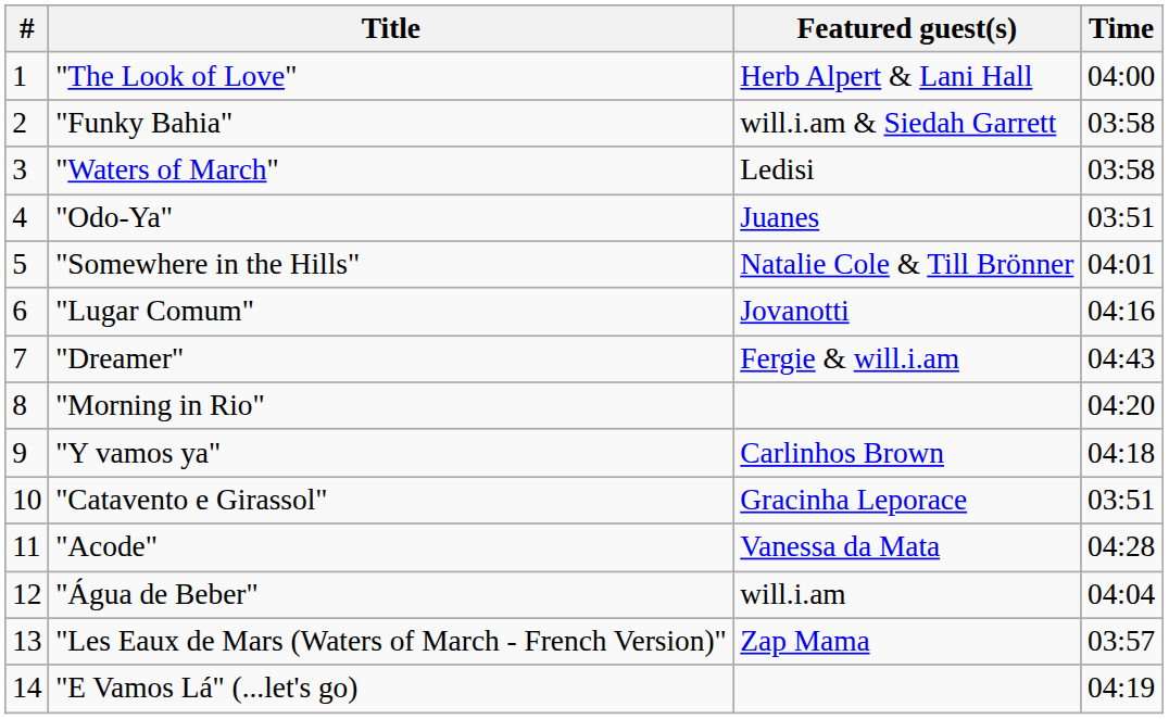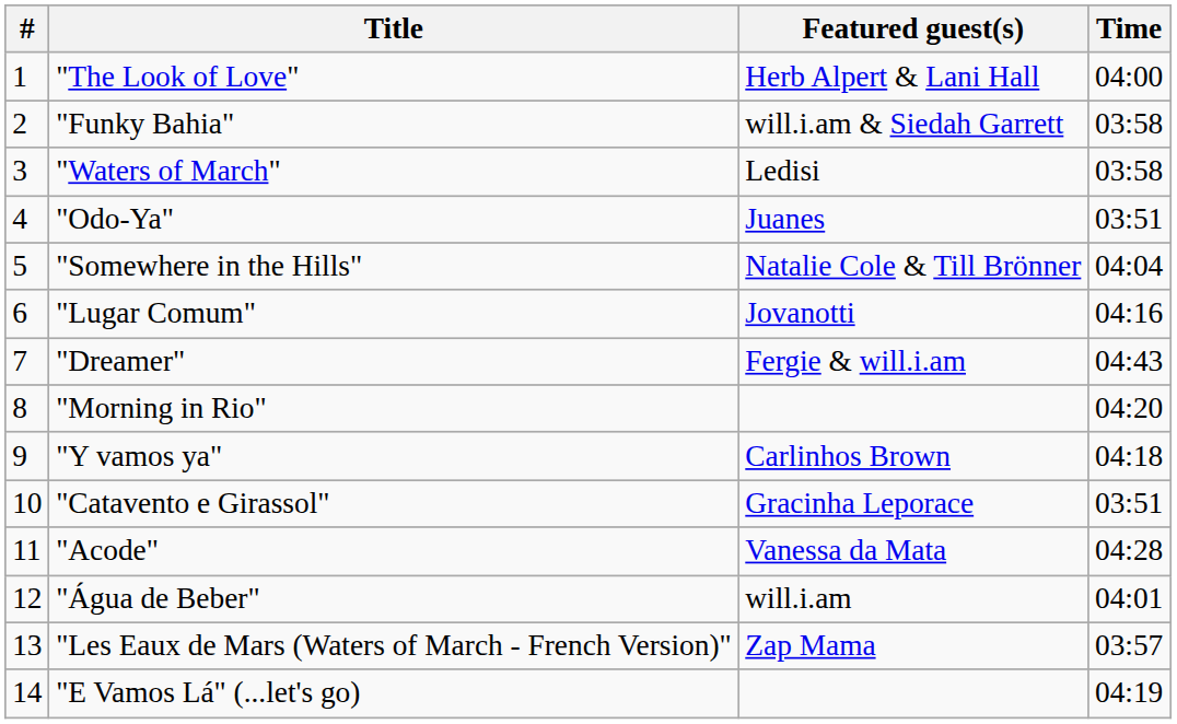 <table class="wikitable">
 <tr>
 <th>#</th>
 <th>Title</th>
 <th>Featured guest(s)</th>
 <th>Time</th>
 </tr>
 <tr>
 <td>1</td>
 <td>"<a href='#'>The Look of Love</a>"</td>
 <td><a href='#'>Herb Alpert</a> & <a href='#'>Lani Hall</a></td>
 <td>04:00</td>
 </tr>
 <tr>
 <td>2</td>
 <td>"Funky Bahia"</td>
 <td>will.i.am & <a href='#'>Siedah Garrett</a></td>
 <td>03:58</td>
 </tr>
 <tr>
 <td>3</td>
 <td>"<a href='#'>Waters of March</a>"</td>
 <td>Ledisi</td>
 <td>03:58</td>
 </tr>
 <tr>
 <td>4</td>
 <td>"Odo-Ya"</td>
 <td><a href='#'>Juanes</a></td>
 <td>03:51</td>
 </tr>
 <tr>
 <td>5</td>
 <td>"Somewhere in the Hills"</td>
 <td><a href='#'>Natalie Cole</a> & <a href='#'>Till Brönner</a></td>
-<td>04:01</td>
+<td>04:04</td>
 </tr>
 <tr>
 <td>6</td>
 <td>"Lugar Comum"</td>
 <td><a href='#'>Jovanotti</a></td>
 <td>04:16</td>
 </tr>
 <tr>
 <td>7</td>
 <td>"Dreamer"</td>
 <td><a href='#'>Fergie</a> & <a href='#'>will.i.am</a></td>
 <td>04:43</td>
 </tr>
 <tr>
 <td>8</td>
 <td>"Morning in Rio"</td>
 <td></td>
 <td>04:20</td>
 </tr>
 <tr>
 <td>9</td>
 <td>"Y vamos ya"</td>
 <td><a href='#'>Carlinhos Brown</a></td>
 <td>04:18</td>
 </tr>
 <tr>
 <td>10</td>
 <td>"Catavento e Girassol"</td>
 <td><a href='#'>Gracinha Leporace</a></td>
 <td>03:51</td>
 </tr>
 <tr>
 <td>11</td>
 <td>"Acode"</td>
 <td><a href='#'>Vanessa da Mata</a></td>
 <td>04:28</td>
 </tr>
 <tr>
 <td>12</td>
 <td>"Água de Beber"</td>
 <td>will.i.am</td>
-<td>04:04</td>
+<td>04:01</td>
 </tr>
 <tr>
 <td>13</td>
 <td>"Les Eaux de Mars (Waters of March - French Version)"</td>
 <td><a href='#'>Zap Mama</a></td>
 <td>03:57</td>
 </tr>
 <tr>
 <td>14</td>
 <td>"E Vamos Lá" (...let's go)</td>
 <td></td>
 <td>04:19</td>
 </tr>
 </table>
